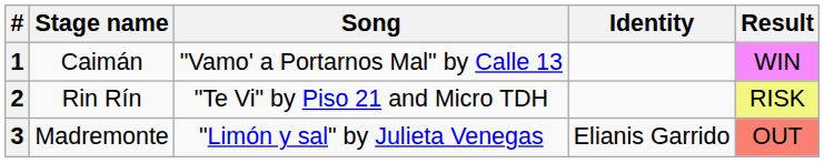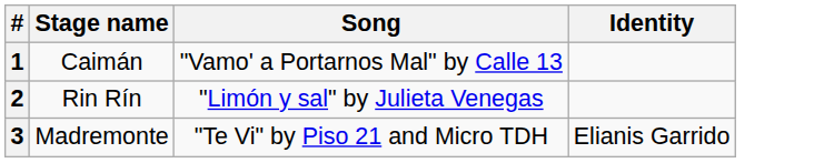 <table class="wikitable plainrowheaders" style="text-align: center">
 <tr>
 <th>#</th>
 <th>Stage name</th>
 <th>Song</th>
 <th>Identity</th>
-<th>Result</th>
 </tr>
 <tr>
 <th>1</th>
 <td>Caimán</td>
 <td>"Vamo' a Portarnos Mal" by <a href='#'>Calle 13</a></td>
 <td></td>
-<td bgcolor=#F888FD>WIN</td>
 </tr>
 <tr>
 <th>2</th>
 <td>Rin Rín</td>
-<td>"Te Vi" by <a href='#'>Piso 21</a> and Micro TDH</td>
+<td>"<a href='#'>Limón y sal</a>" by <a href='#'>Julieta Venegas</a></td>
 <td></td>
-<td bgcolor=#F3F781>RISK</td>
 </tr>
 <tr>
 <th>3</th>
 <td>Madremonte</td>
-<td>"<a href='#'>Limón y sal</a>" by <a href='#'>Julieta Venegas</a></td>
+<td>"Te Vi" by <a href='#'>Piso 21</a> and Micro TDH</td>
 <td>Elianis Garrido</td>
-<td bgcolor=salmon>OUT</td>
 </tr>
 </table>
